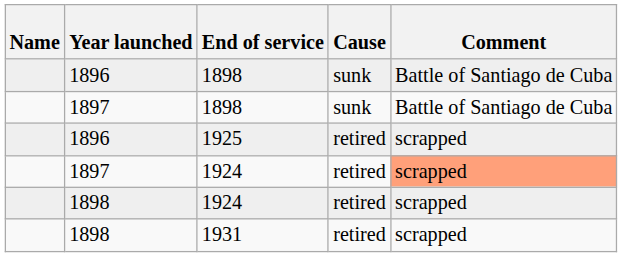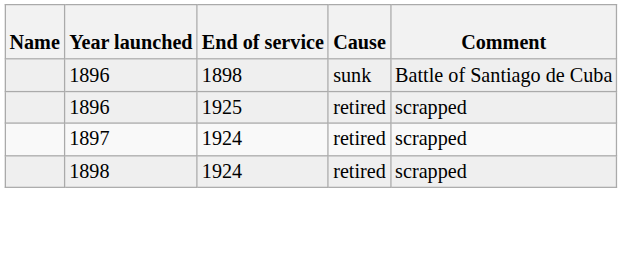 <table class="wikitable" style="margin:1em auto">
 <tr>
 <th align="center"><br>Name</th>
 <th align="center"><br>Year launched</th>
 <th align="center"><br>End of service</th>
 <th align="center"><br>Cause</th>
 <th align="center"><br>Comment</th>
 </tr>
 <tr bgcolor="#EFEFEF">
 <td></td>
 <td>1896</td>
-<td>1898</td>
-<td>sunk</td>
-<td>Battle of Santiago de Cuba</td>
-</tr>
-<tr>
-<td></td>
-<td>1897</td>
 <td>1898</td>
 <td>sunk</td>
 <td>Battle of Santiago de Cuba</td>
 </tr>
 <tr bgcolor="#EFEFEF">
 <td></td>
 <td>1896</td>
 <td>1925</td>
 <td>retired</td>
 <td>scrapped</td>
 </tr>
 <tr>
 <td></td>
 <td>1897</td>
 <td>1924</td>
 <td>retired</td>
-<td style="background: lightsalmon;">scrapped</td>
+<td>scrapped</td>
 </tr>
 <tr bgcolor="#EFEFEF">
 <td></td>
 <td>1898</td>
 <td>1924</td>
 <td>retired</td>
 <td>scrapped</td>
 </tr>
-<tr>
-<td></td>
-<td>1898</td>
-<td>1931</td>
-<td>retired</td>
-<td>scrapped</td>
-</tr>
 </table>
